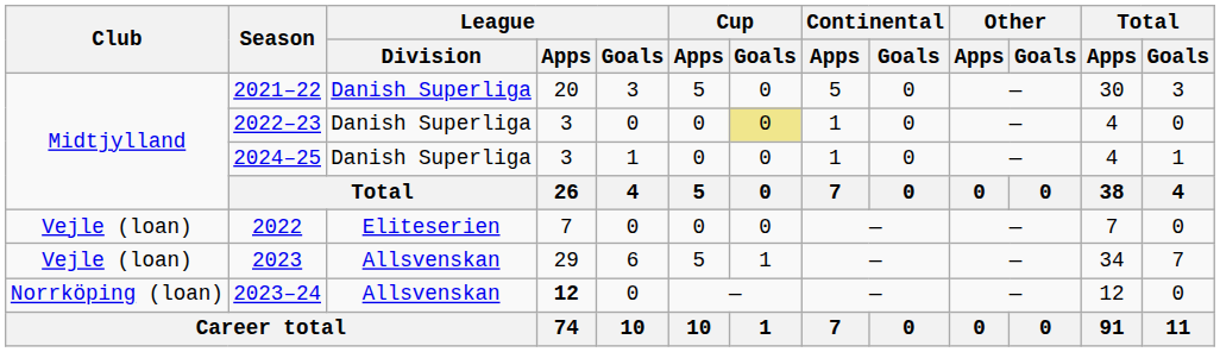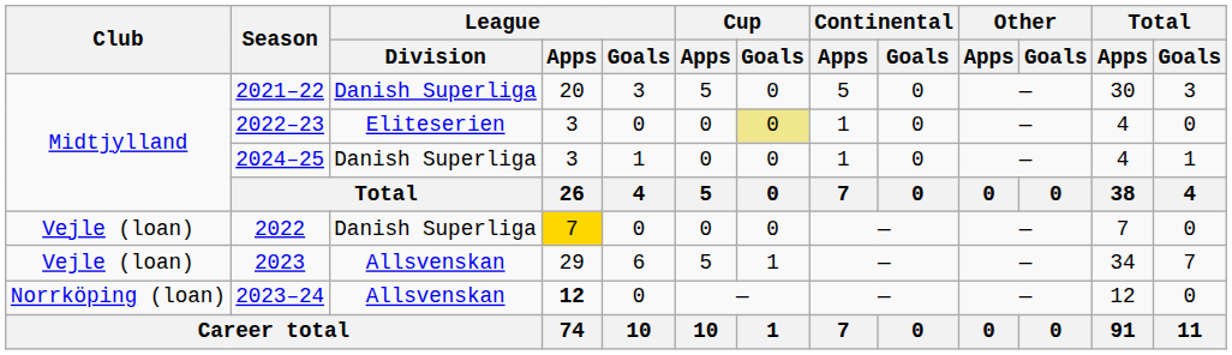 <table class="wikitable" style="text-align:center">
 <tr>
 <th rowspan="2">Club</th>
 <th rowspan="2">Season</th>
 <th colspan="3">League</th>
 <th colspan="2">Cup</th>
 <th colspan="2">Continental</th>
 <th colspan="2">Other</th>
 <th colspan="2">Total</th>
 </tr>
 <tr>
 <th>Division</th>
 <th>Apps</th>
 <th>Goals</th>
 <th>Apps</th>
 <th>Goals</th>
 <th>Apps</th>
 <th>Goals</th>
 <th>Apps</th>
 <th>Goals</th>
 <th>Apps</th>
 <th>Goals</th>
 </tr>
 <tr>
 <td rowspan="4"><a href='#'>Midtjylland</a></td>
 <td><a href='#'>2021–22</a></td>
 <td><a href='#'>Danish Superliga</a></td>
 <td>20</td>
 <td>3</td>
 <td>5</td>
 <td>0</td>
 <td>5</td>
 <td>0</td>
 <td colspan="2">—</td>
 <td>30</td>
 <td>3</td>
 </tr>
 <tr>
 <td><a href='#'>2022–23</a></td>
-<td>Danish Superliga</td>
+<td><a href='#'>Eliteserien</a></td>
 <td>3</td>
 <td>0</td>
 <td>0</td>
 <td style="background: khaki;">0</td>
 <td>1</td>
 <td>0</td>
 <td colspan="2">—</td>
 <td>4</td>
 <td>0</td>
 </tr>
 <tr>
 <td><a href='#'>2024–25</a></td>
 <td>Danish Superliga</td>
 <td>3</td>
 <td>1</td>
 <td>0</td>
 <td>0</td>
 <td>1</td>
 <td>0</td>
 <td colspan="2">—</td>
 <td>4</td>
 <td>1</td>
 </tr>
 <tr>
 <th colspan="2">Total</th>
 <th>26</th>
 <th>4</th>
 <th>5</th>
 <th>0</th>
 <th>7</th>
 <th>0</th>
 <th>0</th>
 <th>0</th>
 <th>38</th>
 <th>4</th>
 </tr>
 <tr>
 <td><a href='#'>Vejle</a> (loan)</td>
 <td><a href='#'>2022</a></td>
-<td><a href='#'>Eliteserien</a></td>
-<td>7</td>
+<td>Danish Superliga</td>
+<td style="background: gold;">7</td>
 <td>0</td>
 <td>0</td>
 <td>0</td>
 <td colspan="2">—</td>
 <td colspan="2">—</td>
 <td>7</td>
 <td>0</td>
 </tr>
 <tr>
 <td><a href='#'>Vejle</a> (loan)</td>
 <td><a href='#'>2023</a></td>
 <td><a href='#'>Allsvenskan</a></td>
 <td>29</td>
 <td>6</td>
 <td>5</td>
 <td>1</td>
 <td colspan="2">—</td>
 <td colspan="2">—</td>
 <td>34</td>
 <td>7</td>
 </tr>
 <tr>
 <td><a href='#'>Norrköping</a> (loan)</td>
 <td><a href='#'>2023–24</a></td>
 <td><a href='#'>Allsvenskan</a></td>
 <td><strong>12</strong></td>
 <td>0</td>
 <td colspan="2">—</td>
 <td colspan="2">—</td>
 <td colspan="2">—</td>
 <td>12</td>
 <td>0</td>
 </tr>
 <tr>
 <th colspan="3">Career total</th>
 <th>74</th>
 <th>10</th>
 <th>10</th>
 <th>1</th>
 <th>7</th>
 <th>0</th>
 <th>0</th>
 <th>0</th>
 <th>91</th>
 <th>11</th>
 </tr>
 </table>
